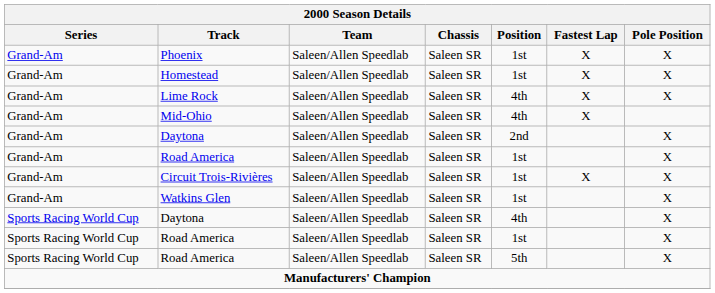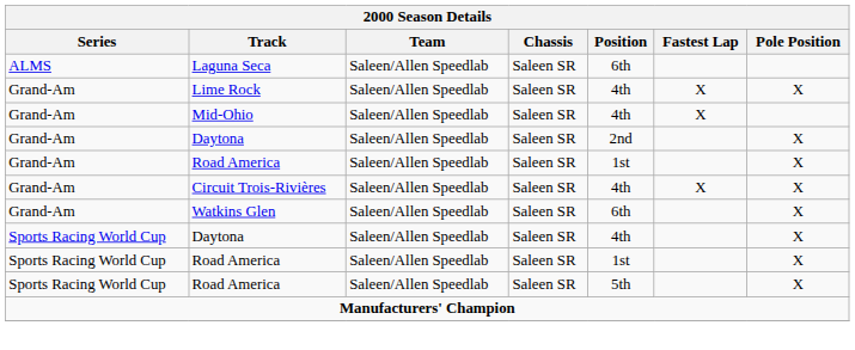 <table class="wikitable collapsible collapsed">
 <tr>
 <th colspan="7" width="875px">2000 Season Details</th>
 </tr>
 <tr>
 <th scope="col">Series</th>
 <th scope="col">Track</th>
 <th scope="col">Team</th>
 <th scope="col">Chassis</th>
 <th scope="col">Position</th>
 <th scope="col">Fastest Lap</th>
 <th scope="col">Pole Position</th>
 </tr>
 <tr>
-<td><a href='#'>Grand-Am</a></td>
-<td><a href='#'>Phoenix</a></td>
+<td><a href='#'>ALMS</a></td>
+<td><a href='#'>Laguna Seca</a></td>
 <td>Saleen/Allen Speedlab</td>
 <td>Saleen SR</td>
-<td style="text-align:center">1st</td>
-<td style="text-align:center">X</td>
-<td style="text-align:center">X</td>
-</tr>
-<tr>
-<td>Grand-Am</td>
-<td><a href='#'>Homestead</a></td>
-<td>Saleen/Allen Speedlab</td>
-<td>Saleen SR</td>
-<td style="text-align:center">1st</td>
-<td style="text-align:center">X</td>
-<td style="text-align:center">X</td>
+<td style="text-align:center">6th</td>
+<td style="text-align:center"></td>
+<td style="text-align:center"></td>
 </tr>
 <tr>
 <td>Grand-Am</td>
 <td><a href='#'>Lime Rock</a></td>
 <td>Saleen/Allen Speedlab</td>
 <td>Saleen SR</td>
 <td style="text-align:center">4th</td>
 <td style="text-align:center">X</td>
 <td style="text-align:center">X</td>
 </tr>
 <tr>
 <td>Grand-Am</td>
 <td><a href='#'>Mid-Ohio</a></td>
 <td>Saleen/Allen Speedlab</td>
 <td>Saleen SR</td>
 <td style="text-align:center">4th</td>
 <td style="text-align:center">X</td>
 <td style="text-align:center"></td>
 </tr>
 <tr>
 <td>Grand-Am</td>
 <td><a href='#'>Daytona</a></td>
 <td>Saleen/Allen Speedlab</td>
 <td>Saleen SR</td>
 <td style="text-align:center">2nd</td>
 <td style="text-align:center"></td>
 <td style="text-align:center">X</td>
 </tr>
 <tr>
 <td>Grand-Am</td>
 <td><a href='#'>Road America</a></td>
 <td>Saleen/Allen Speedlab</td>
 <td>Saleen SR</td>
 <td style="text-align:center">1st</td>
 <td style="text-align:center"></td>
 <td style="text-align:center">X</td>
 </tr>
 <tr>
 <td>Grand-Am</td>
 <td><a href='#'>Circuit Trois-Rivières</a></td>
 <td>Saleen/Allen Speedlab</td>
 <td>Saleen SR</td>
-<td style="text-align:center">1st</td>
+<td style="text-align:center">4th</td>
 <td style="text-align:center">X</td>
 <td style="text-align:center">X</td>
 </tr>
 <tr>
 <td>Grand-Am</td>
 <td><a href='#'>Watkins Glen</a></td>
 <td>Saleen/Allen Speedlab</td>
 <td>Saleen SR</td>
-<td style="text-align:center">1st</td>
+<td style="text-align:center">6th</td>
 <td style="text-align:center"></td>
 <td style="text-align:center">X</td>
 </tr>
 <tr>
 <td><a href='#'>Sports Racing World Cup</a></td>
 <td>Daytona</td>
 <td>Saleen/Allen Speedlab</td>
 <td>Saleen SR</td>
 <td style="text-align:center">4th</td>
 <td style="text-align:center"></td>
 <td style="text-align:center">X</td>
 </tr>
 <tr>
 <td>Sports Racing World Cup</td>
 <td>Road America</td>
 <td>Saleen/Allen Speedlab</td>
 <td>Saleen SR</td>
 <td style="text-align:center">1st</td>
 <td style="text-align:center"></td>
 <td style="text-align:center">X</td>
 </tr>
 <tr>
 <td>Sports Racing World Cup</td>
 <td>Road America</td>
 <td>Saleen/Allen Speedlab</td>
 <td>Saleen SR</td>
 <td style="text-align:center">5th</td>
 <td style="text-align:center"></td>
 <td style="text-align:center">X</td>
 </tr>
 <tr>
 <td colspan="7" style="text-align:center"><strong>Manufacturers' Champion</strong></td>
 </tr>
 <tr>
 </tr>
 </table>
